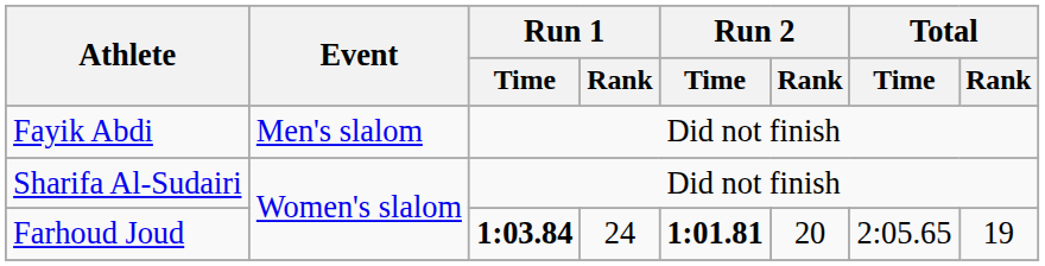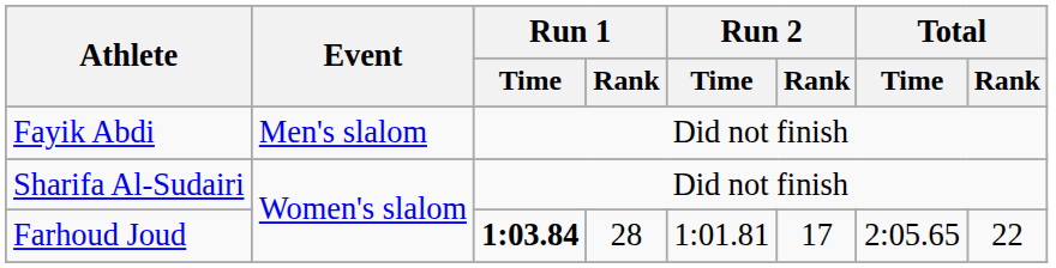 <table class="wikitable" style="font-size:90%">
 <tr>
 <th rowspan=2>Athlete</th>
 <th rowspan=2>Event</th>
 <th colspan=2>Run 1</th>
 <th colspan=2>Run 2</th>
 <th colspan=2>Total</th>
 </tr>
 <tr style="font-size:90%">
 <th>Time</th>
 <th>Rank</th>
 <th>Time</th>
 <th>Rank</th>
 <th>Time</th>
 <th>Rank</th>
 </tr>
 <tr align=center>
 <td align=left><a href='#'>Fayik Abdi</a></td>
 <td align=left><a href='#'>Men's slalom</a></td>
 <td colspan=6>Did not finish</td>
 </tr>
 <tr align=center>
 <td align=left><a href='#'>Sharifa Al-Sudairi</a></td>
 <td align=left rowspan=2><a href='#'>Women's slalom</a></td>
 <td colspan=6>Did not finish</td>
 </tr>
 <tr align=center>
 <td align=left><a href='#'>Farhoud Joud</a></td>
 <td><strong>1:03.84</strong></td>
-<td>24</td>
-<td><strong>1:01.81</strong></td>
-<td>20</td>
+<td>28</td>
+<td>1:01.81</td>
+<td>17</td>
 <td>2:05.65</td>
-<td>19</td>
+<td>22</td>
 </tr>
 </table>
